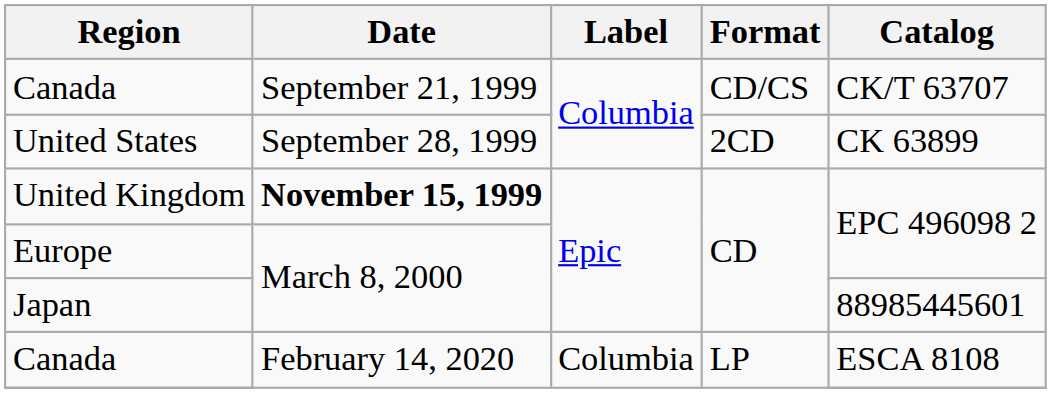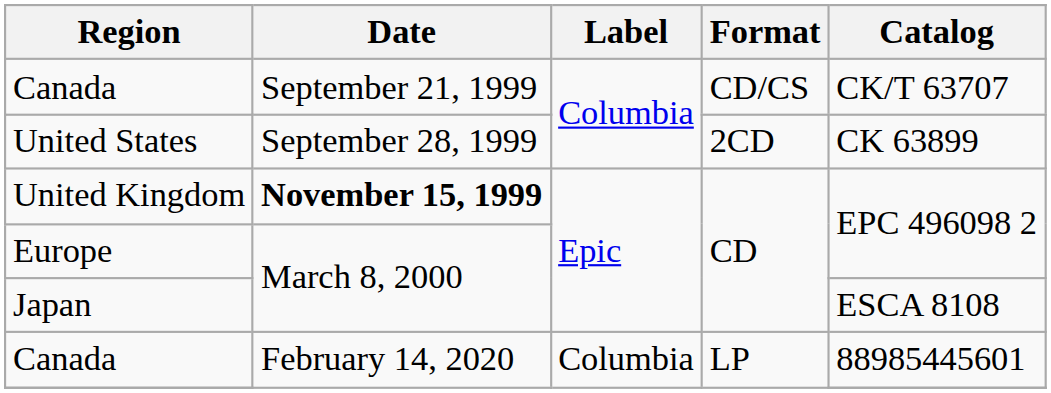 <table class="wikitable">
 <tr>
 <th>Region</th>
 <th>Date</th>
 <th>Label</th>
 <th>Format</th>
 <th>Catalog</th>
 </tr>
 <tr>
 <td rowspan="1">Canada</td>
 <td rowspan="1">September 21, 1999</td>
 <td rowspan="3"><a href='#'>Columbia</a></td>
 <td rowspan="2">CD/CS</td>
 <td rowspan="2">CK/T 63707</td>
 </tr>
 <tr>
 <td rowspan="2">United States</td>
 <td rowspan="2">September 28, 1999</td>
 </tr>
 <tr>
 <td rowspan="1">2CD</td>
 <td rowspan="1">CK 63899</td>
 </tr>
 <tr>
 <td rowspan="1">United Kingdom</td>
 <td rowspan="1"><strong>November 15, 1999</strong></td>
 <td rowspan="3"><a href='#'>Epic</a></td>
 <td rowspan="3">CD</td>
 <td rowspan="2">EPC 496098 2</td>
 </tr>
 <tr>
 <td>Europe</td>
 <td rowspan="2">March 8, 2000</td>
 </tr>
 <tr>
 <td rowspan="1">Japan</td>
-<td rowspan="1">88985445601</td>
+<td rowspan="1">ESCA 8108</td>
 </tr>
 <tr>
 <td rowspan="1">Canada</td>
 <td rowspan="2">February 14, 2020</td>
 <td rowspan="3">Columbia</td>
 <td rowspan="2">LP</td>
-<td rowspan="1">ESCA 8108</td>
+<td rowspan="1">88985445601</td>
 </tr>
 <tr>
 </tr>
 </table>
